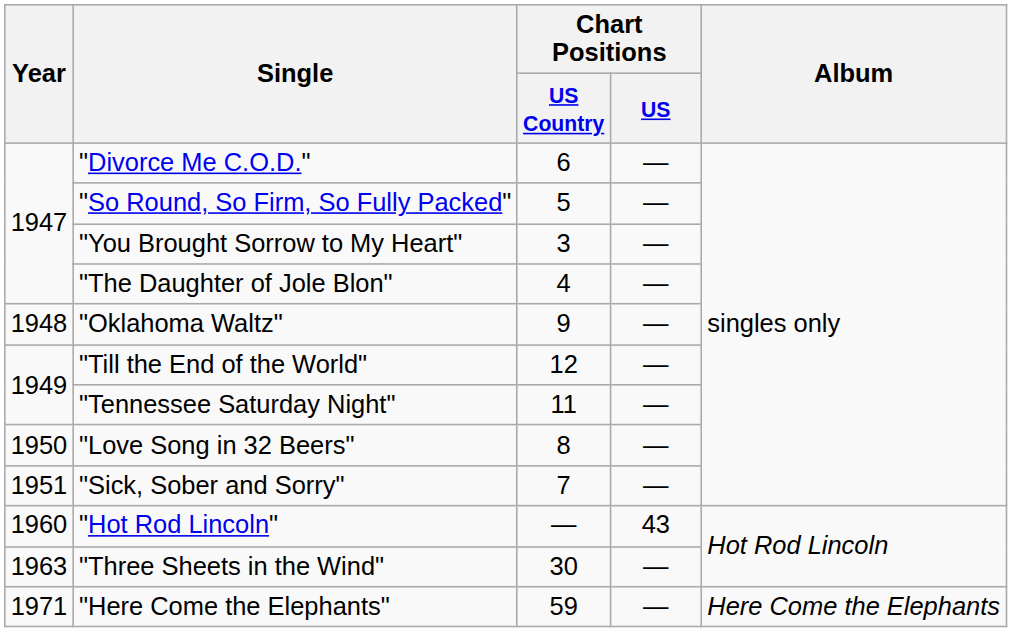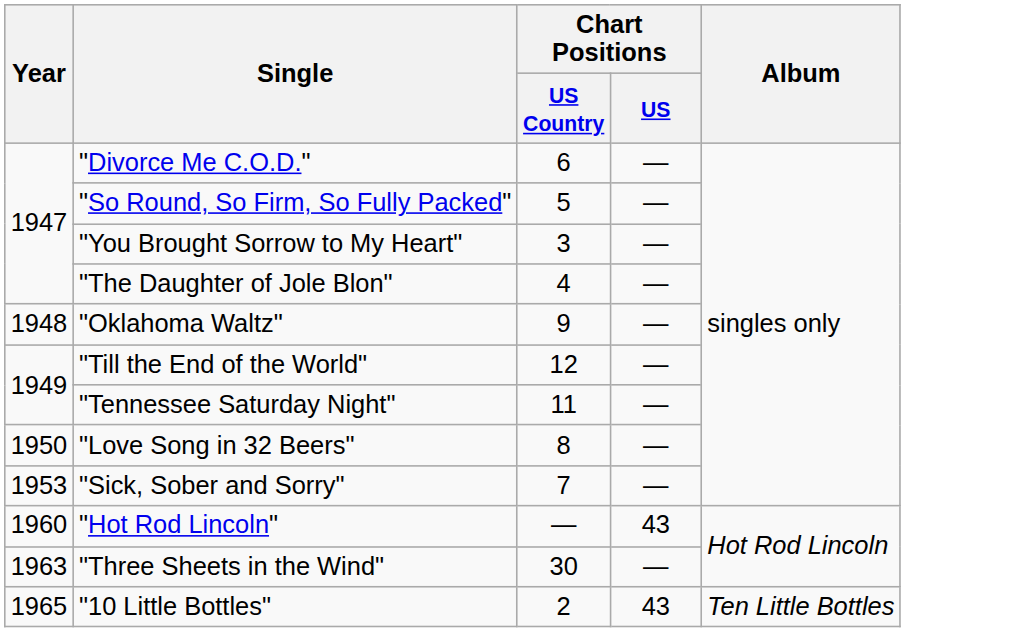 <table class="wikitable">
 <tr>
 <th rowspan="2">Year</th>
 <th rowspan="2">Single</th>
 <th colspan="2">Chart Positions</th>
 <th rowspan="2">Album</th>
 </tr>
 <tr>
 <th width="50"><small><a href='#'>US Country</a></small></th>
 <th width="50"><small><a href='#'>US</a></small></th>
 </tr>
 <tr>
 <td rowspan="4">1947</td>
 <td>"<a href='#'>Divorce Me C.O.D.</a>"</td>
 <td align="center">6</td>
 <td align="center">—</td>
 <td rowspan="9">singles only</td>
 </tr>
 <tr>
 <td>"<a href='#'>So Round, So Firm, So Fully Packed</a>"</td>
 <td align="center">5</td>
 <td align="center">—</td>
 </tr>
 <tr>
 <td>"You Brought Sorrow to My Heart"</td>
 <td align="center">3</td>
 <td align="center">—</td>
 </tr>
 <tr>
 <td>"The Daughter of Jole Blon"</td>
 <td align="center">4</td>
 <td align="center">—</td>
 </tr>
 <tr>
 <td>1948</td>
 <td>"Oklahoma Waltz"</td>
 <td align="center">9</td>
 <td align="center">—</td>
 </tr>
 <tr>
 <td rowspan="2">1949</td>
 <td>"Till the End of the World"</td>
 <td align="center">12</td>
 <td align="center">—</td>
 </tr>
 <tr>
 <td>"Tennessee Saturday Night"</td>
 <td align="center">11</td>
 <td align="center">—</td>
 </tr>
 <tr>
 <td>1950</td>
 <td>"Love Song in 32 Beers"</td>
 <td align="center">8</td>
 <td align="center">—</td>
 </tr>
 <tr>
-<td>1951</td>
+<td>1953</td>
 <td>"Sick, Sober and Sorry"</td>
 <td align="center">7</td>
 <td align="center">—</td>
 </tr>
 <tr>
 <td>1960</td>
 <td>"<a href='#'>Hot Rod Lincoln</a>"</td>
 <td align="center">—</td>
 <td align="center">43</td>
 <td rowspan="2"><em>Hot Rod Lincoln</em></td>
 </tr>
 <tr>
 <td>1963</td>
 <td>"Three Sheets in the Wind"</td>
 <td align="center">30</td>
 <td align="center">—</td>
 </tr>
 <tr>
-<td>1971</td>
-<td>"Here Come the Elephants"</td>
-<td align="center">59</td>
-<td align="center">—</td>
-<td><em>Here Come the Elephants</em></td>
+<td>1965</td>
+<td>"10 Little Bottles"</td>
+<td align="center">2</td>
+<td align="center">43</td>
+<td><em>Ten Little Bottles</em></td>
 </tr>
 </table>
